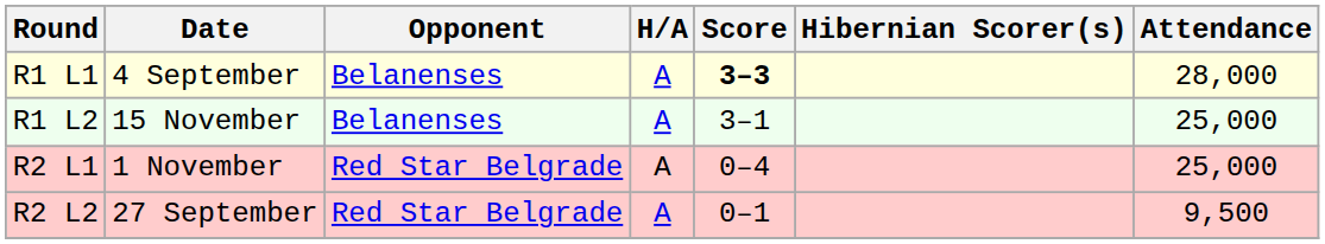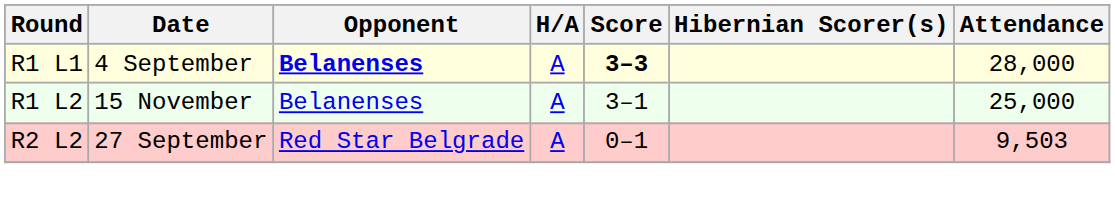 <table class="wikitable" style="text-align:center">
 <tr>
 <th>Round</th>
 <th>Date</th>
 <th>Opponent</th>
 <th>H/A</th>
 <th>Score</th>
 <th>Hibernian Scorer(s)</th>
 <th>Attendance</th>
 </tr>
 <tr bgcolor=#FFFFDD>
 <td>R1 L1</td>
 <td align=left>4 September</td>
-<td align=left> <a href='#'>Belanenses</a></td>
+<td align=left><strong> <a href='#'>Belanenses</a></strong></td>
 <td><a href='#'>A</a></td>
 <td><strong>3–3</strong></td>
 <td align=left></td>
 <td>28,000</td>
 </tr>
 <tr bgcolor=#EEFFEE>
 <td>R1 L2</td>
 <td align=left>15 November</td>
 <td align=left> <a href='#'>Belanenses</a></td>
 <td><a href='#'>A</a></td>
 <td>3–1</td>
 <td align=left></td>
 <td>25,000</td>
 </tr>
 <tr bgcolor=#FFCCCC>
-<td>R2 L1</td>
-<td align=left>1 November</td>
-<td align=left> <a href='#'>Red Star Belgrade</a></td>
-<td>A</td>
-<td>0–4</td>
-<td align=left></td>
-<td>25,000</td>
-</tr>
-<tr bgcolor=#FFCCCC>
 <td>R2 L2</td>
 <td align=left>27 September</td>
 <td align=left> <a href='#'>Red Star Belgrade</a></td>
 <td><a href='#'>A</a></td>
 <td>0–1</td>
 <td align=left></td>
-<td>9,500</td>
+<td>9,503</td>
 </tr>
 <tr>
 </tr>
 </table>
